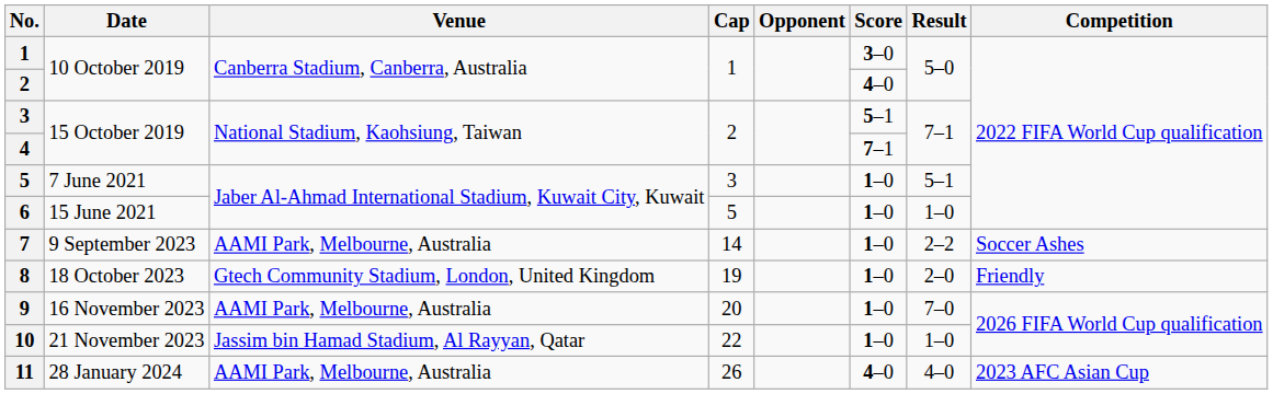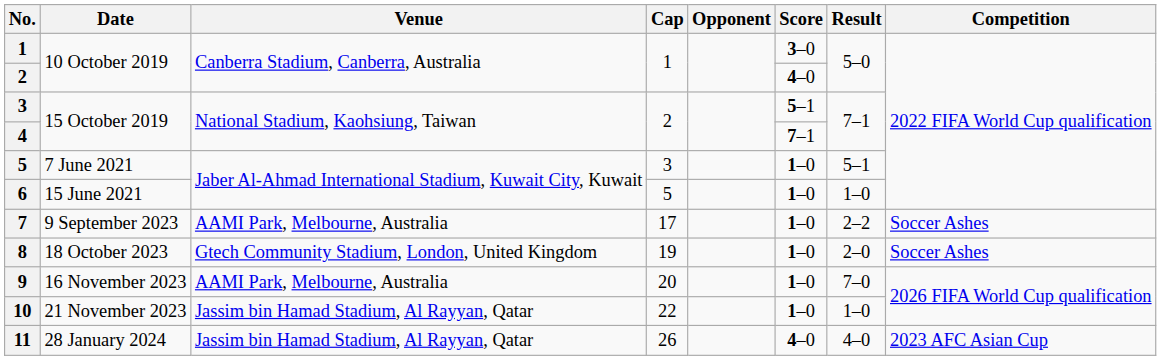 <table class="wikitable sortable plainrowheaders">
 <tr>
 <th scope=col>No.</th>
 <th scope=col data-sort-type=date>Date</th>
 <th scope=col>Venue</th>
 <th scope=col>Cap</th>
 <th scope=col>Opponent</th>
 <th scope=col>Score</th>
 <th scope=col>Result</th>
 <th scope=col>Competition</th>
 </tr>
 <tr>
 <th scope=row>1</th>
 <td rowspan=2>10 October 2019</td>
 <td rowspan=2><a href='#'>Canberra Stadium</a>, <a href='#'>Canberra</a>, Australia</td>
 <td rowspan=2 align=center>1</td>
 <td rowspan=2></td>
 <td align=center><strong>3</strong>–0</td>
 <td rowspan=2 align=center>5–0</td>
 <td rowspan=6><a href='#'>2022 FIFA World Cup qualification</a></td>
 </tr>
 <tr>
 <th scope=row>2</th>
 <td align=center><strong>4</strong>–0</td>
 </tr>
 <tr>
 <th scope=row>3</th>
 <td rowspan=2>15 October 2019</td>
 <td rowspan=2><a href='#'>National Stadium</a>, <a href='#'>Kaohsiung</a>, Taiwan</td>
 <td rowspan=2 align=center>2</td>
 <td rowspan=2></td>
 <td align=center><strong>5</strong>–1</td>
 <td rowspan=2 align=center>7–1</td>
 </tr>
 <tr>
 <th scope=row>4</th>
 <td align=center><strong>7</strong>–1</td>
 </tr>
 <tr>
 <th scope=row>5</th>
 <td>7 June 2021</td>
 <td rowspan=2><a href='#'>Jaber Al-Ahmad International Stadium</a>, <a href='#'>Kuwait City</a>, Kuwait</td>
 <td align=center>3</td>
 <td></td>
 <td align=center><strong>1</strong>–0</td>
 <td align=center>5–1</td>
 </tr>
 <tr>
 <th scope=row>6</th>
 <td>15 June 2021</td>
 <td align=center>5</td>
 <td></td>
 <td align=center><strong>1</strong>–0</td>
 <td align=center>1–0</td>
 </tr>
 <tr>
 <th scope=row>7</th>
 <td>9 September 2023</td>
 <td><a href='#'>AAMI Park</a>, <a href='#'>Melbourne</a>, Australia</td>
-<td align=center>14</td>
+<td align=center>17</td>
 <td></td>
 <td align=center><strong>1</strong>–0</td>
 <td align=center>2–2</td>
 <td><a href='#'>Soccer Ashes</a></td>
 </tr>
 <tr>
 <th scope=row>8</th>
 <td>18 October 2023</td>
 <td><a href='#'>Gtech Community Stadium</a>, <a href='#'>London</a>, United Kingdom</td>
 <td align=center>19</td>
 <td></td>
 <td align=center><strong>1</strong>–0</td>
 <td align=center>2–0</td>
-<td><a href='#'>Friendly</a></td>
+<td><a href='#'>Soccer Ashes</a></td>
 </tr>
 <tr>
 <th scope=row>9</th>
 <td>16 November 2023</td>
 <td><a href='#'>AAMI Park</a>, <a href='#'>Melbourne</a>, Australia</td>
 <td align=center>20</td>
 <td></td>
 <td align=center><strong>1</strong>–0</td>
 <td align=center>7–0</td>
 <td rowspan=2><a href='#'>2026 FIFA World Cup qualification</a></td>
 </tr>
 <tr>
 <th scope=row>10</th>
 <td>21 November 2023</td>
 <td><a href='#'>Jassim bin Hamad Stadium</a>, <a href='#'>Al Rayyan</a>, Qatar</td>
 <td align=center>22</td>
 <td></td>
 <td align=center><strong>1</strong>–0</td>
 <td align=center>1–0</td>
 </tr>
 <tr>
 <th scope=row>11</th>
 <td>28 January 2024</td>
-<td><a href='#'>AAMI Park</a>, <a href='#'>Melbourne</a>, Australia</td>
+<td><a href='#'>Jassim bin Hamad Stadium</a>, <a href='#'>Al Rayyan</a>, Qatar</td>
 <td align=center>26</td>
 <td></td>
 <td align=center><strong>4</strong>–0</td>
 <td align=center>4–0</td>
 <td rowspan=2><a href='#'>2023 AFC Asian Cup</a></td>
 </tr>
 </table>
